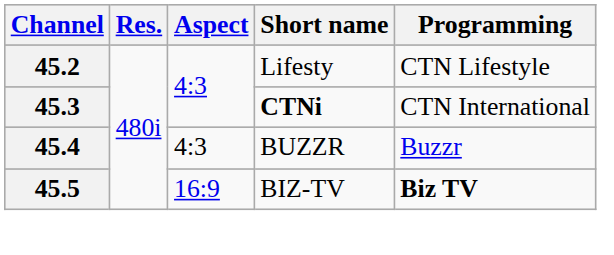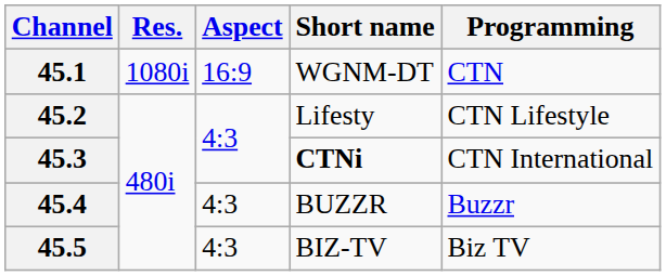 <table class="wikitable">
 <tr>
 <th scope = "col"><a href='#'>Channel</a></th>
 <th scope = "col"><a href='#'>Res.</a></th>
 <th scope = "col"><a href='#'>Aspect</a></th>
 <th scope = "col">Short name</th>
 <th scope = "col">Programming</th>
+</tr>
+<tr>
+<th scope = "row">45.1</th>
+<td><a href='#'>1080i</a></td>
+<td><a href='#'>16:9</a></td>
+<td>WGNM-DT</td>
+<td><a href='#'>CTN</a></td>
 </tr>
 <tr>
 <th scope = "row">45.2</th>
 <td rowspan=4><a href='#'>480i</a></td>
 <td rowspan=2><a href='#'>4:3</a></td>
 <td>Lifesty</td>
 <td>CTN Lifestyle</td>
 </tr>
 <tr>
 <th scope = "row">45.3</th>
 <td><strong>CTNi</strong></td>
 <td>CTN International</td>
 </tr>
 <tr>
 <th scope = "row">45.4</th>
 <td>4:3</td>
 <td>BUZZR</td>
 <td><a href='#'>Buzzr</a></td>
 </tr>
 <tr>
 <th scope = "row">45.5</th>
-<td><a href='#'>16:9</a></td>
+<td>4:3</td>
 <td>BIZ-TV</td>
-<td><strong>Biz TV</strong></td>
+<td>Biz TV</td>
 </tr>
 </table>
